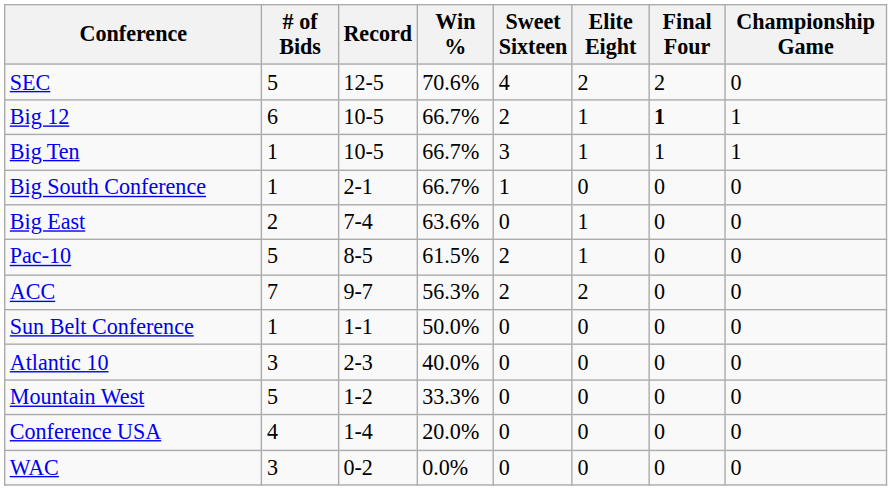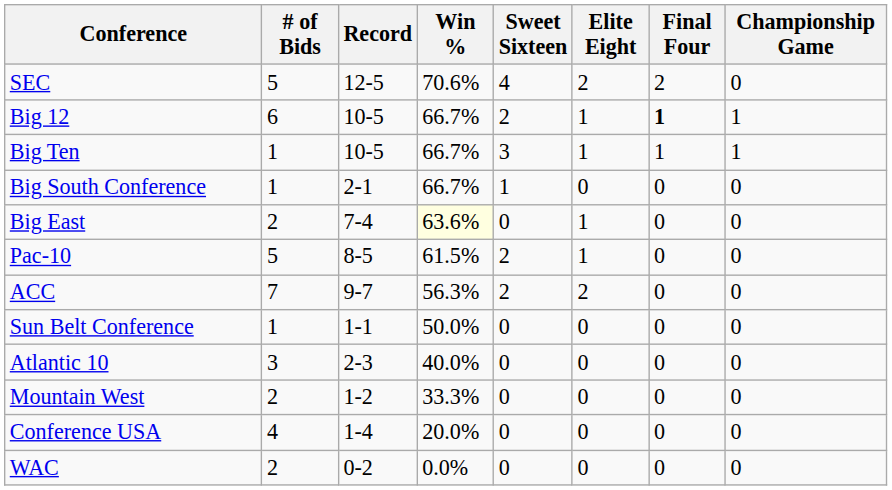 <table class="wikitable sortable">
 <tr>
 <th>Conference</th>
 <th># of Bids</th>
 <th>Record</th>
 <th>Win %</th>
 <th>Sweet Sixteen</th>
 <th>Elite Eight</th>
 <th>Final Four</th>
 <th>Championship Game</th>
 </tr>
 <tr valign="bottom">
 <td width="179" height="13"><a href='#'>SEC</a></td>
 <td width="48">5</td>
 <td width="48">12-5</td>
 <td width="48">70.6%</td>
 <td width="48">4</td>
 <td width="48">2</td>
 <td width="48">2</td>
 <td width="109">0</td>
 </tr>
 <tr valign="bottom">
 <td height="13"><a href='#'>Big 12</a></td>
 <td>6</td>
 <td>10-5</td>
 <td>66.7%</td>
 <td>2</td>
 <td>1</td>
 <td><strong>1</strong></td>
 <td>1</td>
 </tr>
 <tr valign="bottom">
 <td height="13"><a href='#'>Big Ten</a></td>
 <td>1</td>
 <td>10-5</td>
 <td>66.7%</td>
 <td>3</td>
 <td>1</td>
 <td>1</td>
 <td>1</td>
 </tr>
 <tr valign="bottom">
 <td height="13"><a href='#'>Big South Conference</a></td>
 <td>1</td>
 <td>2-1</td>
 <td>66.7%</td>
 <td>1</td>
 <td>0</td>
 <td>0</td>
 <td>0</td>
 </tr>
 <tr valign="bottom">
 <td height="13"><a href='#'>Big East</a></td>
 <td>2</td>
 <td>7-4</td>
-<td>63.6%</td>
+<td style="background: lightyellow;">63.6%</td>
 <td>0</td>
 <td>1</td>
 <td>0</td>
 <td>0</td>
 </tr>
 <tr valign="bottom">
 <td height="13"><a href='#'>Pac-10</a></td>
 <td>5</td>
 <td>8-5</td>
 <td>61.5%</td>
 <td>2</td>
 <td>1</td>
 <td>0</td>
 <td>0</td>
 </tr>
 <tr valign="bottom">
 <td height="13"><a href='#'>ACC</a></td>
 <td>7</td>
 <td>9-7</td>
 <td>56.3%</td>
 <td>2</td>
 <td>2</td>
 <td>0</td>
 <td>0</td>
 </tr>
 <tr valign="bottom">
 <td height="13"><a href='#'>Sun Belt Conference</a></td>
 <td>1</td>
 <td>1-1</td>
 <td>50.0%</td>
 <td>0</td>
 <td>0</td>
 <td>0</td>
 <td>0</td>
 </tr>
 <tr valign="bottom">
 <td height="13"><a href='#'>Atlantic 10</a></td>
 <td>3</td>
 <td>2-3</td>
 <td>40.0%</td>
 <td>0</td>
 <td>0</td>
 <td>0</td>
 <td>0</td>
 </tr>
 <tr valign="bottom">
 <td height="13"><a href='#'>Mountain West</a></td>
-<td>5</td>
+<td>2</td>
 <td>1-2</td>
 <td>33.3%</td>
 <td>0</td>
 <td>0</td>
 <td>0</td>
 <td>0</td>
 </tr>
 <tr valign="bottom">
 <td height="13"><a href='#'>Conference USA</a></td>
 <td>4</td>
 <td>1-4</td>
 <td>20.0%</td>
 <td>0</td>
 <td>0</td>
 <td>0</td>
 <td>0</td>
 </tr>
 <tr valign="bottom">
 <td height="13"><a href='#'>WAC</a></td>
-<td>3</td>
+<td>2</td>
 <td>0-2</td>
 <td>0.0%</td>
 <td>0</td>
 <td>0</td>
 <td>0</td>
 <td>0</td>
 </tr>
 </table>
